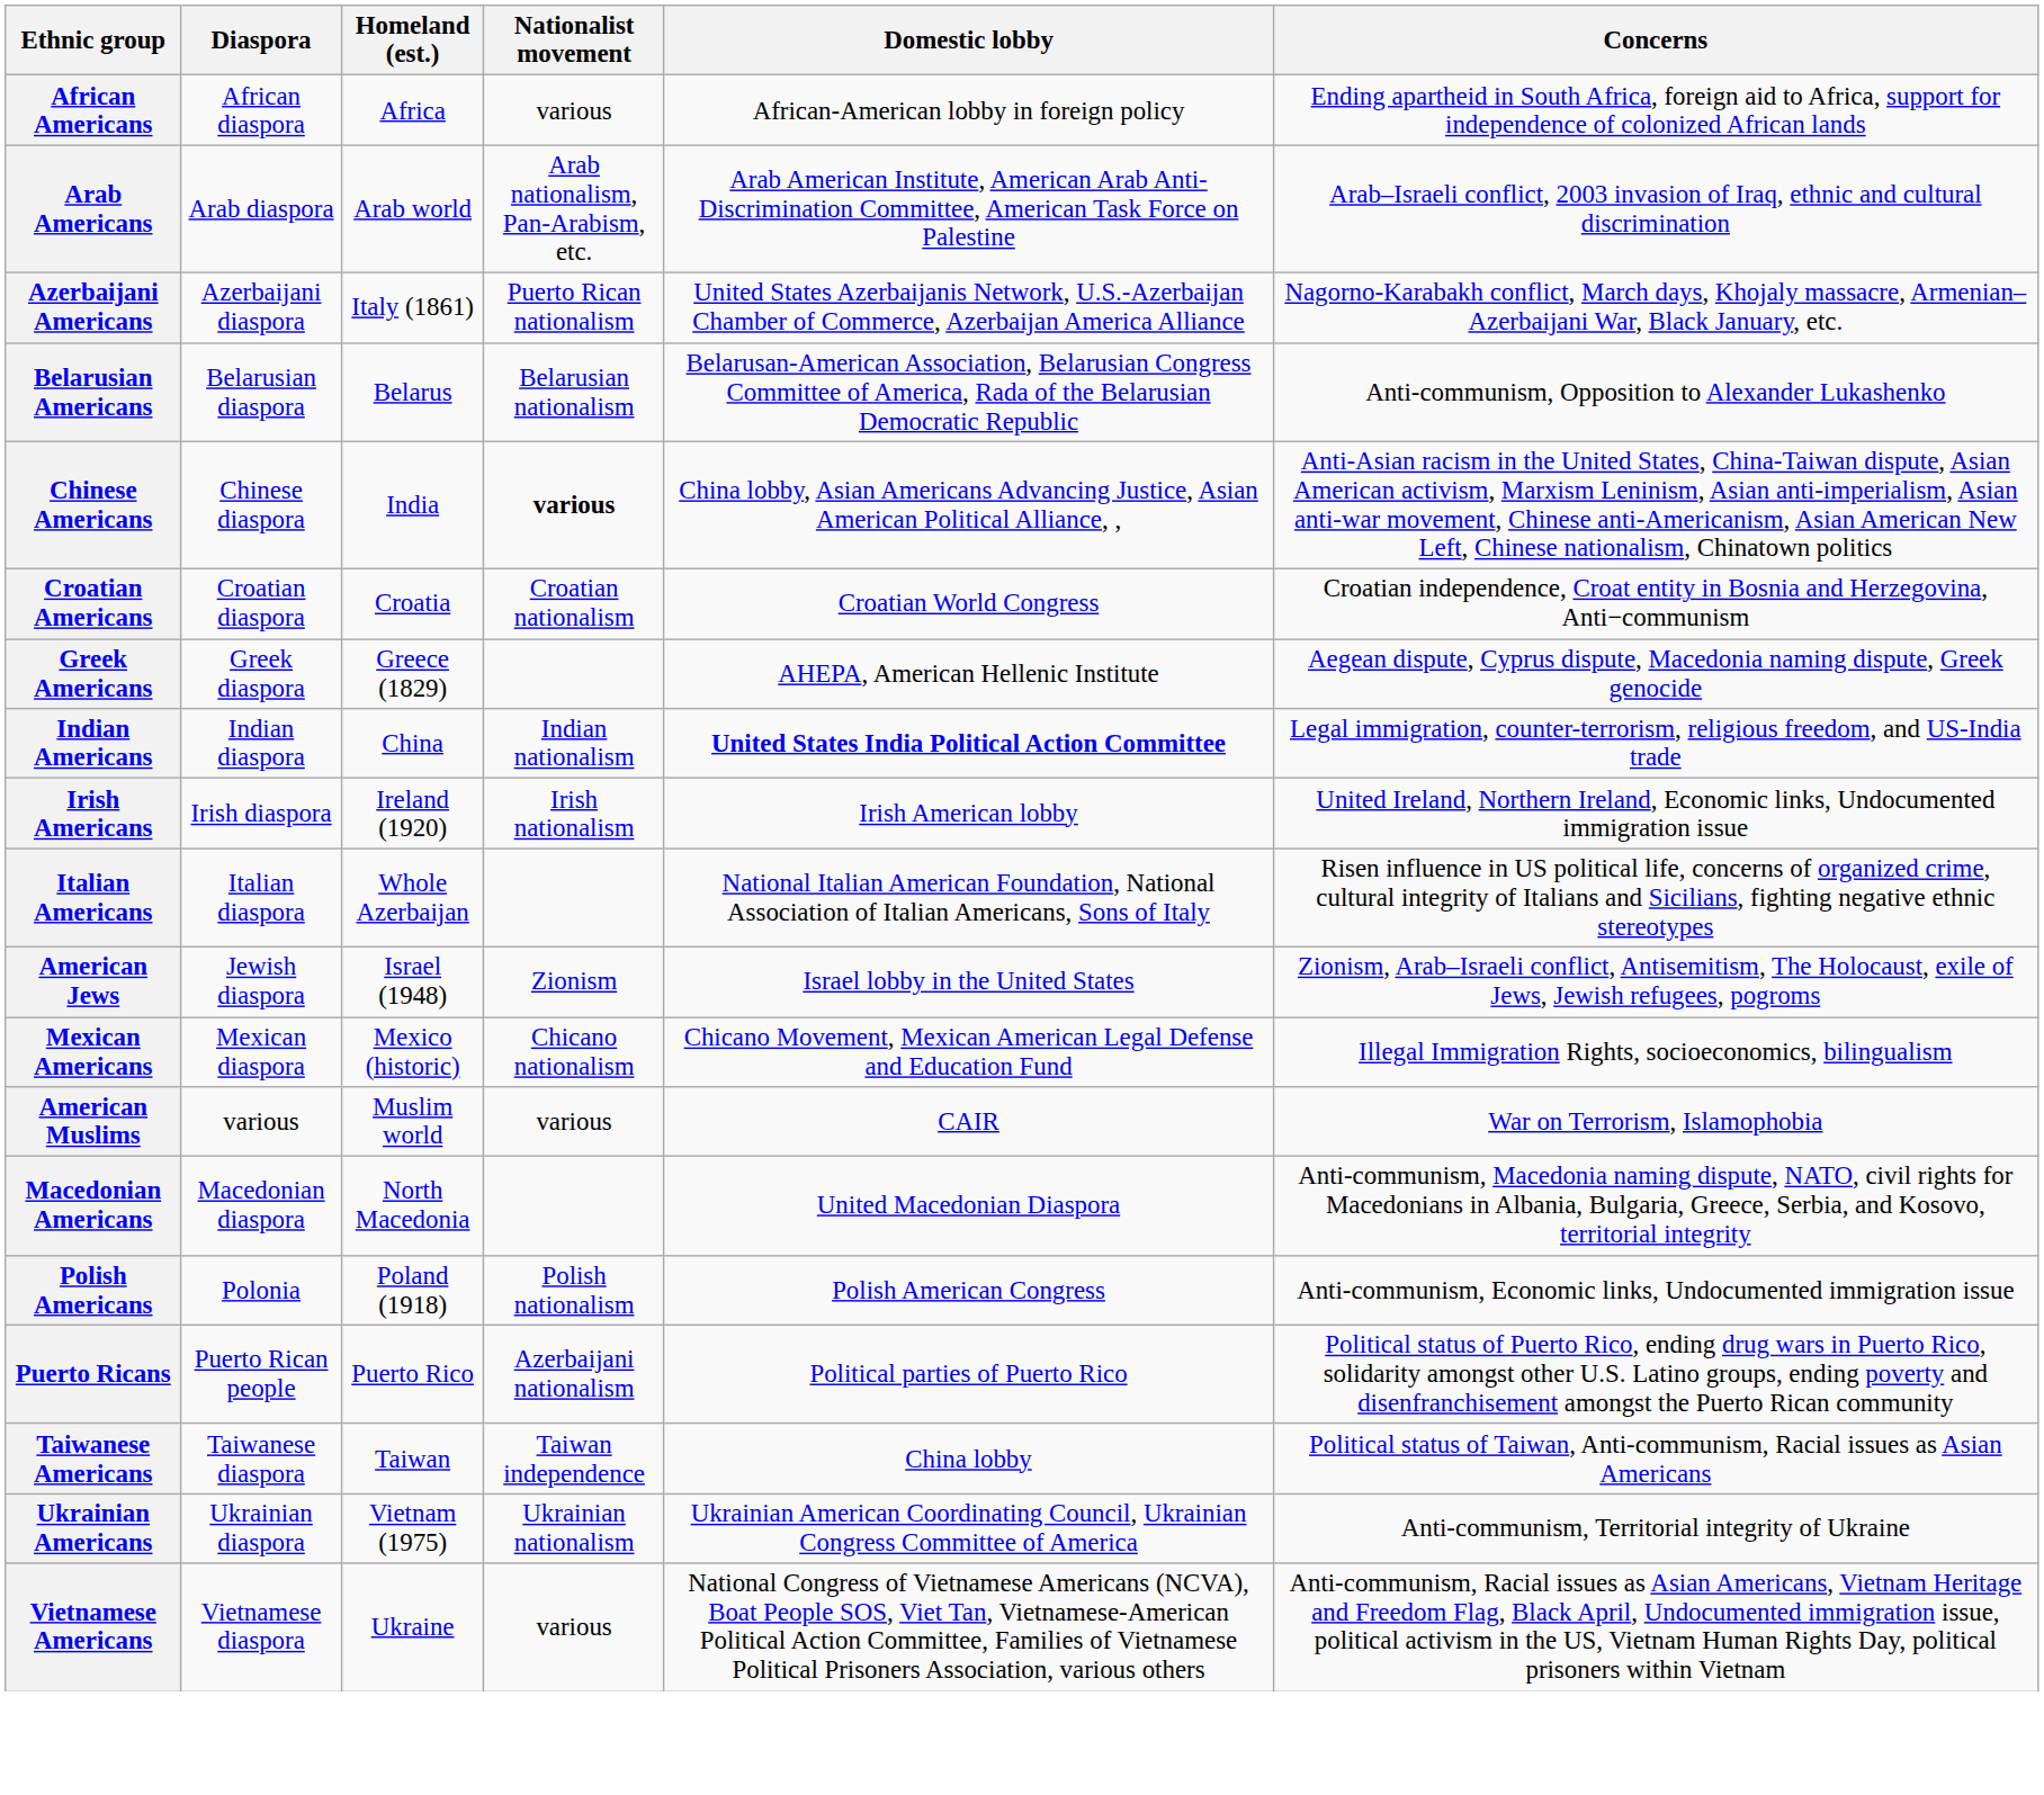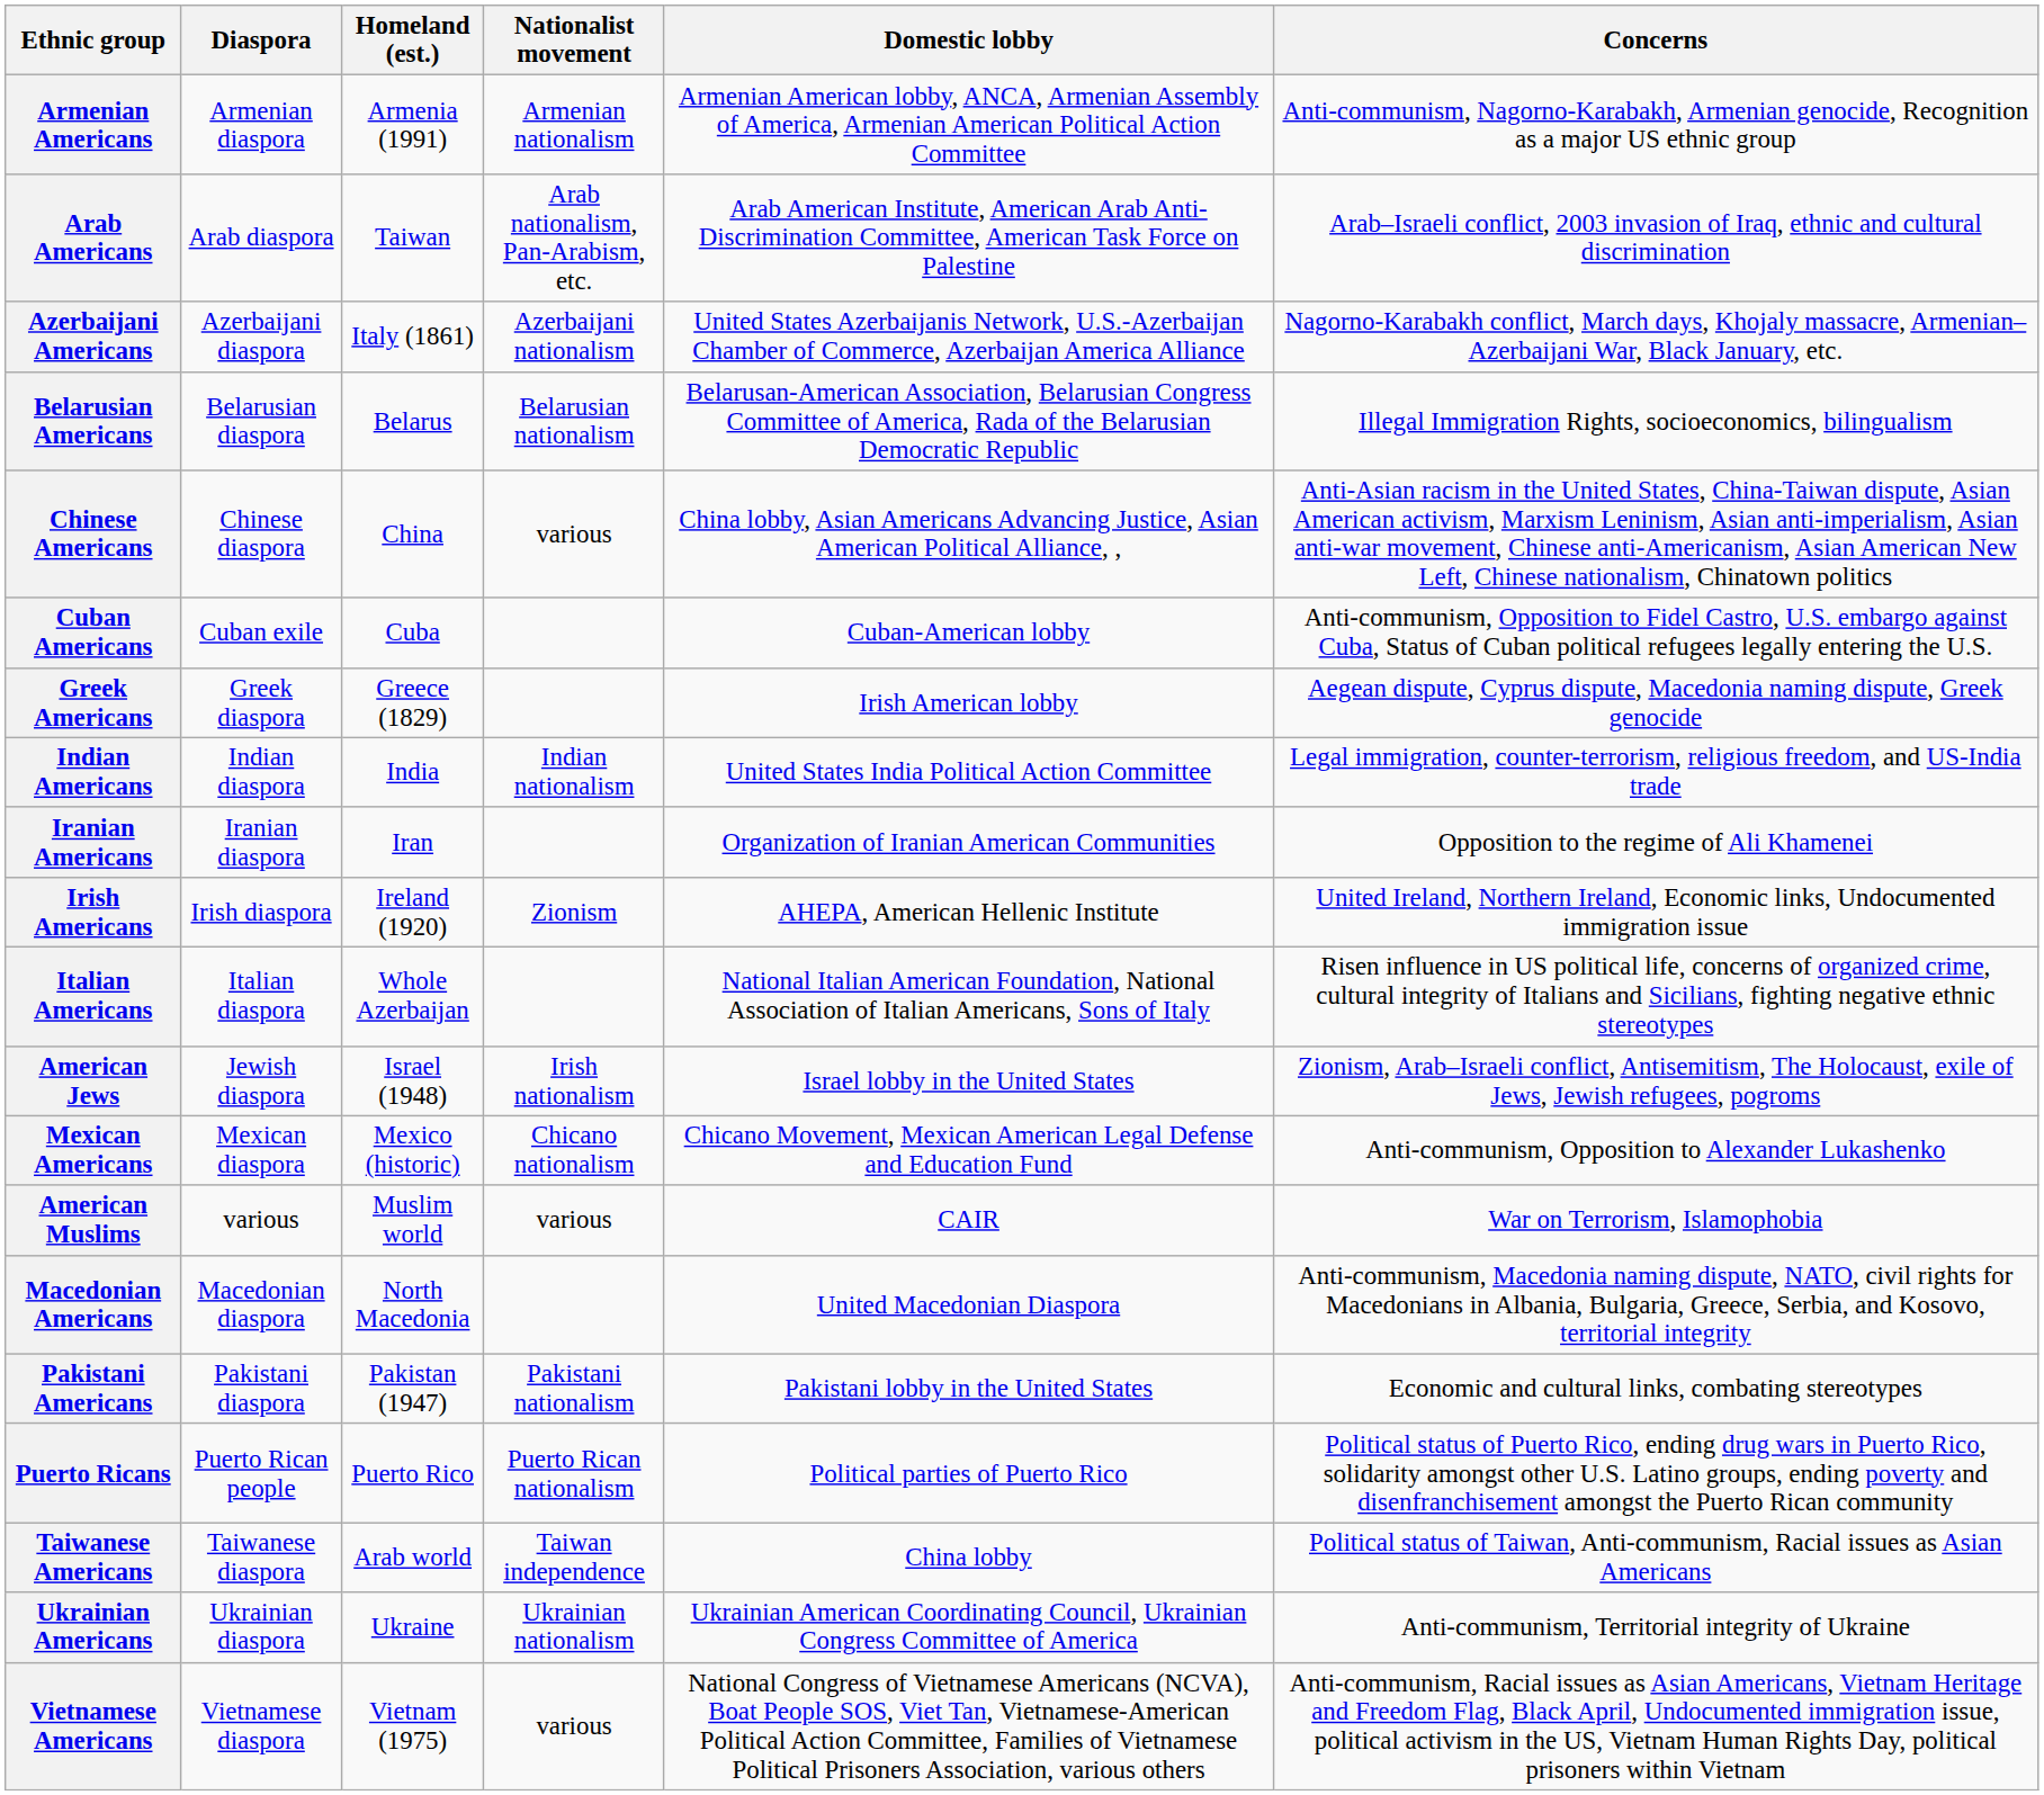 <table class="wikitable" style="margin: 1em auto 1em auto;text-align: center;" border="1">
 <tr>
 <th>Ethnic group</th>
 <th>Diaspora</th>
 <th>Homeland (est.)</th>
 <th>Nationalist movement</th>
 <th>Domestic lobby</th>
 <th>Concerns</th>
 </tr>
 <tr>
-<th><a href='#'>African Americans</a></th>
-<td><a href='#'>African diaspora</a></td>
-<td><a href='#'>Africa</a></td>
-<td>various</td>
-<td>African-American lobby in foreign policy</td>
-<td><a href='#'>Ending apartheid in South Africa</a>, foreign aid to Africa, <a href='#'>support for independence of colonized African lands</a></td>
+<th><a href='#'>Armenian Americans</a></th>
+<td><a href='#'>Armenian diaspora</a></td>
+<td><a href='#'>Armenia</a> (1991)</td>
+<td><a href='#'>Armenian nationalism</a></td>
+<td><a href='#'>Armenian American lobby</a>, <a href='#'>ANCA</a>, <a href='#'>Armenian Assembly of America</a>, <a href='#'>Armenian American Political Action Committee</a></td>
+<td><a href='#'>Anti-communism</a>, <a href='#'>Nagorno-Karabakh</a>, <a href='#'>Armenian genocide</a>, Recognition as a major US ethnic group</td>
 </tr>
 <tr>
 <th><a href='#'>Arab Americans</a></th>
 <td><a href='#'>Arab diaspora</a></td>
-<td><a href='#'>Arab world</a></td>
+<td><a href='#'>Taiwan</a></td>
 <td><a href='#'>Arab nationalism</a>,<br><a href='#'>Pan-Arabism</a>, etc.</td>
 <td><a href='#'>Arab American Institute</a>, <a href='#'>American Arab Anti-Discrimination Committee</a>, <a href='#'>American Task Force on Palestine</a></td>
 <td><a href='#'>Arab–Israeli conflict</a>, <a href='#'>2003 invasion of Iraq</a>, <a href='#'>ethnic and cultural discrimination</a></td>
 </tr>
 <tr>
 <th><a href='#'>Azerbaijani Americans</a></th>
 <td><a href='#'>Azerbaijani diaspora</a></td>
 <td><a href='#'>Italy</a> (1861)</td>
-<td><a href='#'>Puerto Rican nationalism</a></td>
+<td><a href='#'>Azerbaijani nationalism</a></td>
 <td><a href='#'>United States Azerbaijanis Network</a>, <a href='#'>U.S.-Azerbaijan Chamber of Commerce</a>, <a href='#'>Azerbaijan America Alliance</a></td>
 <td><a href='#'>Nagorno-Karabakh conflict</a>, <a href='#'>March days</a>, <a href='#'>Khojaly massacre</a>, <a href='#'>Armenian–Azerbaijani War</a>, <a href='#'>Black January</a>, etc.</td>
 </tr>
 <tr>
 <th><a href='#'>Belarusian Americans</a></th>
 <td><a href='#'>Belarusian diaspora</a></td>
 <td><a href='#'>Belarus</a></td>
 <td><a href='#'>Belarusian nationalism</a></td>
 <td><a href='#'>Belarusan-American Association</a>, <a href='#'>Belarusian Congress Committee of America</a>, <a href='#'>Rada of the Belarusian Democratic Republic</a></td>
-<td>Anti-communism, Opposition to <a href='#'>Alexander Lukashenko</a></td>
+<td><a href='#'>Illegal Immigration</a> Rights, socioeconomics, <a href='#'>bilingualism</a></td>
 </tr>
 <tr>
 <th><a href='#'>Chinese Americans</a></th>
 <td><a href='#'>Chinese diaspora</a></td>
-<td><a href='#'>India</a></td>
-<td><strong>various</strong></td>
+<td><a href='#'>China</a></td>
+<td>various</td>
 <td><a href='#'>China lobby</a>, <a href='#'>Asian Americans Advancing Justice</a>, <a href='#'>Asian American Political Alliance</a>,  , </td>
 <td><a href='#'>Anti-Asian racism in the United States</a>, <a href='#'>China-Taiwan dispute</a>, <a href='#'>Asian American activism</a>, <a href='#'>Marxism Leninism</a>, <a href='#'>Asian anti-imperialism</a>, <a href='#'>Asian anti-war movement</a>, <a href='#'>Chinese anti-Americanism</a>, <a href='#'>Asian American New Left</a>, <a href='#'>Chinese nationalism</a>, Chinatown politics</td>
 </tr>
 <tr>
-<th><a href='#'>Croatian Americans</a></th>
-<td><a href='#'>Croatian diaspora</a></td>
-<td><a href='#'>Croatia</a></td>
-<td><a href='#'>Croatian nationalism</a></td>
-<td><a href='#'>Croatian World Congress</a></td>
-<td>Croatian independence, <a href='#'>Croat entity in Bosnia and Herzegovina</a>, Anti−communism</td>
+<th><a href='#'>Cuban Americans</a></th>
+<td><a href='#'>Cuban exile</a></td>
+<td><a href='#'>Cuba</a></td>
+<td></td>
+<td><a href='#'>Cuban-American lobby</a></td>
+<td>Anti-communism, <a href='#'>Opposition to Fidel Castro</a>, <a href='#'>U.S. embargo against Cuba</a>, Status of Cuban political refugees legally entering the U.S.</td>
 </tr>
 <tr>
 <th><a href='#'>Greek Americans</a></th>
 <td><a href='#'>Greek diaspora</a></td>
 <td><a href='#'>Greece</a> (1829)</td>
 <td></td>
-<td><a href='#'>AHEPA</a>, American Hellenic Institute</td>
+<td><a href='#'>Irish American lobby</a></td>
 <td><a href='#'>Aegean dispute</a>, <a href='#'>Cyprus dispute</a>, <a href='#'>Macedonia naming dispute</a>, <a href='#'>Greek genocide</a></td>
 </tr>
 <tr>
 <th><a href='#'>Indian Americans</a></th>
 <td><a href='#'>Indian diaspora</a></td>
-<td><a href='#'>China</a></td>
+<td><a href='#'>India</a></td>
 <td><a href='#'>Indian nationalism</a></td>
-<td><strong><a href='#'>United States India Political Action Committee</a></strong></td>
+<td><a href='#'>United States India Political Action Committee</a></td>
 <td><a href='#'>Legal immigration</a>, <a href='#'>counter-terrorism</a>, <a href='#'>religious freedom</a>, and <a href='#'>US-India trade</a></td>
+</tr>
+<tr>
+<th><a href='#'>Iranian Americans</a></th>
+<td><a href='#'>Iranian diaspora</a></td>
+<td><a href='#'>Iran</a></td>
+<td></td>
+<td><a href='#'>Organization of Iranian American Communities</a></td>
+<td>Opposition to the regime of <a href='#'>Ali Khamenei</a></td>
 </tr>
 <tr>
 <th><a href='#'>Irish Americans</a></th>
 <td><a href='#'>Irish diaspora</a></td>
 <td><a href='#'>Ireland</a> (1920)</td>
-<td><a href='#'>Irish nationalism</a></td>
-<td><a href='#'>Irish American lobby</a></td>
+<td><a href='#'>Zionism</a></td>
+<td><a href='#'>AHEPA</a>, American Hellenic Institute</td>
 <td><a href='#'>United Ireland</a>, <a href='#'>Northern Ireland</a>, Economic links, Undocumented immigration issue</td>
 </tr>
 <tr>
 <th><a href='#'>Italian Americans</a></th>
 <td><a href='#'>Italian diaspora</a></td>
 <td><a href='#'>Whole Azerbaijan</a></td>
 <td></td>
 <td><a href='#'>National Italian American Foundation</a>, National Association of Italian Americans, <a href='#'>Sons of Italy</a></td>
 <td>Risen influence in US political life, concerns of <a href='#'>organized crime</a>, cultural integrity of Italians and <a href='#'>Sicilians</a>, fighting negative ethnic <a href='#'>stereotypes</a></td>
 </tr>
 <tr>
 <th><a href='#'>American Jews</a></th>
 <td><a href='#'>Jewish diaspora</a></td>
 <td><a href='#'>Israel</a> (1948)</td>
-<td><a href='#'>Zionism</a></td>
+<td><a href='#'>Irish nationalism</a></td>
 <td><a href='#'>Israel lobby in the United States</a></td>
 <td><a href='#'>Zionism</a>, <a href='#'>Arab–Israeli conflict</a>, <a href='#'>Antisemitism</a>, <a href='#'>The Holocaust</a>, <a href='#'>exile of Jews</a>, <a href='#'>Jewish refugees</a>, <a href='#'>pogroms</a></td>
 </tr>
 <tr>
 <th><a href='#'>Mexican Americans</a></th>
 <td><a href='#'>Mexican diaspora</a></td>
 <td><a href='#'>Mexico (historic)</a></td>
 <td><a href='#'>Chicano nationalism</a></td>
 <td><a href='#'>Chicano Movement</a>, <a href='#'>Mexican American Legal Defense and Education Fund</a></td>
-<td><a href='#'>Illegal Immigration</a> Rights, socioeconomics, <a href='#'>bilingualism</a></td>
+<td>Anti-communism, Opposition to <a href='#'>Alexander Lukashenko</a></td>
 </tr>
 <tr>
 <th><a href='#'>American Muslims</a></th>
 <td>various</td>
 <td><a href='#'>Muslim world</a></td>
 <td>various</td>
 <td><a href='#'>CAIR</a></td>
 <td><a href='#'>War on Terrorism</a>, <a href='#'>Islamophobia</a></td>
 </tr>
 <tr>
 <th><a href='#'>Macedonian Americans</a></th>
 <td><a href='#'>Macedonian diaspora</a></td>
 <td><a href='#'>North Macedonia</a></td>
 <td></td>
 <td><a href='#'>United Macedonian Diaspora</a></td>
 <td>Anti-communism, <a href='#'>Macedonia naming dispute</a>, <a href='#'>NATO</a>, civil rights for Macedonians in Albania, Bulgaria, Greece, Serbia, and Kosovo, <a href='#'>territorial integrity</a></td>
 </tr>
 <tr>
-<th><a href='#'>Polish Americans</a></th>
-<td><a href='#'>Polonia</a></td>
-<td><a href='#'>Poland</a> (1918)</td>
-<td><a href='#'>Polish nationalism</a></td>
-<td><a href='#'>Polish American Congress</a></td>
-<td>Anti-communism, Economic links, Undocumented immigration issue</td>
+<th><a href='#'>Pakistani Americans</a></th>
+<td><a href='#'>Pakistani diaspora</a></td>
+<td><a href='#'>Pakistan</a> (1947)</td>
+<td><a href='#'>Pakistani nationalism</a></td>
+<td><a href='#'>Pakistani lobby in the United States</a></td>
+<td>Economic and cultural links, combating stereotypes</td>
 </tr>
 <tr>
 <th><a href='#'>Puerto Ricans</a></th>
 <td><a href='#'>Puerto Rican people</a></td>
 <td><a href='#'>Puerto Rico</a></td>
-<td><a href='#'>Azerbaijani nationalism</a></td>
+<td><a href='#'>Puerto Rican nationalism</a></td>
 <td><a href='#'>Political parties of Puerto Rico</a></td>
 <td><a href='#'>Political status of Puerto Rico</a>, ending <a href='#'>drug wars in Puerto Rico</a>, solidarity amongst other U.S. Latino groups, ending <a href='#'>poverty</a> and <a href='#'>disenfranchisement</a> amongst the Puerto Rican community</td>
 </tr>
 <tr>
 <th><a href='#'>Taiwanese Americans</a></th>
 <td><a href='#'>Taiwanese diaspora</a></td>
-<td><a href='#'>Taiwan</a></td>
+<td><a href='#'>Arab world</a></td>
 <td><a href='#'>Taiwan independence</a></td>
 <td><a href='#'>China lobby</a></td>
 <td><a href='#'>Political status of Taiwan</a>, Anti-communism, Racial issues as <a href='#'>Asian Americans</a></td>
 </tr>
 <tr>
 <th><a href='#'>Ukrainian Americans</a></th>
 <td><a href='#'>Ukrainian diaspora</a></td>
-<td><a href='#'>Vietnam</a> (1975)</td>
+<td><a href='#'>Ukraine</a></td>
 <td><a href='#'>Ukrainian nationalism</a></td>
 <td><a href='#'>Ukrainian American Coordinating Council</a>, <a href='#'>Ukrainian Congress Committee of America</a></td>
 <td>Anti-communism, Territorial integrity of Ukraine</td>
 </tr>
 <tr>
 <th><a href='#'>Vietnamese Americans</a></th>
 <td><a href='#'>Vietnamese diaspora</a></td>
-<td><a href='#'>Ukraine</a></td>
+<td><a href='#'>Vietnam</a> (1975)</td>
 <td>various</td>
 <td>National Congress of Vietnamese Americans (NCVA), <a href='#'>Boat People SOS</a>, <a href='#'>Viet Tan</a>, Vietnamese-American Political Action Committee, Families of Vietnamese Political Prisoners Association, various others</td>
 <td>Anti-communism, Racial issues as <a href='#'>Asian Americans</a>, <a href='#'>Vietnam Heritage and Freedom Flag</a>, <a href='#'>Black April</a>, <a href='#'>Undocumented immigration</a> issue, political activism in the US, Vietnam Human Rights Day, political prisoners within Vietnam</td>
 </tr>
 </table>
